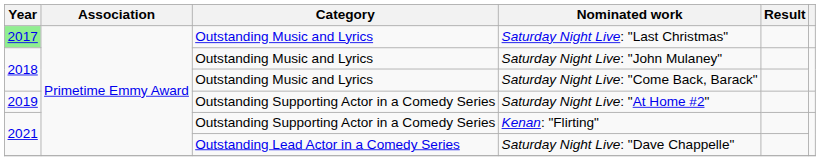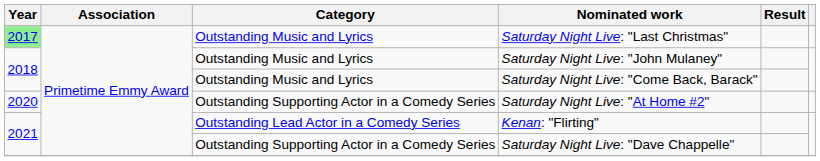 <table class="wikitable unsortable">
 <tr>
 <th>Year</th>
 <th>Association</th>
 <th>Category</th>
 <th>Nominated work</th>
 <th>Result</th>
 <th class=unsortable></th>
 </tr>
 <tr>
 <td style="background: lightgreen;"><a href='#'>2017</a></td>
 <td rowspan=6><a href='#'>Primetime Emmy Award</a></td>
 <td><a href='#'>Outstanding Music and Lyrics</a></td>
 <td><em><a href='#'>Saturday Night Live</a></em>: "Last Christmas"</td>
 <td></td>
 <td></td>
 </tr>
 <tr>
 <td rowspan=2><a href='#'>2018</a></td>
 <td>Outstanding Music and Lyrics</td>
 <td><em>Saturday Night Live</em>: "John Mulaney"</td>
 <td></td>
 <td rowspan=2></td>
 </tr>
 <tr>
 <td>Outstanding Music and Lyrics</td>
 <td><em>Saturday Night Live</em>: "Come Back, Barack"</td>
 <td></td>
 </tr>
 <tr>
-<td><a href='#'>2019</a></td>
+<td><a href='#'>2020</a></td>
 <td>Outstanding Supporting Actor in a Comedy Series</td>
 <td><em>Saturday Night Live</em>: "<a href='#'>At Home #2</a>"</td>
 <td></td>
 <td></td>
 </tr>
 <tr>
 <td rowspan=2><a href='#'>2021</a></td>
-<td>Outstanding Supporting Actor in a Comedy Series</td>
+<td><a href='#'>Outstanding Lead Actor in a Comedy Series</a></td>
 <td><em><a href='#'>Kenan</a></em>: "Flirting"</td>
 <td></td>
 <td rowspan=2></td>
 </tr>
 <tr>
-<td><a href='#'>Outstanding Lead Actor in a Comedy Series</a></td>
+<td>Outstanding Supporting Actor in a Comedy Series</td>
 <td><em>Saturday Night Live</em>: "Dave Chappelle"</td>
 <td></td>
 </tr>
 <tr>
 </tr>
 </table>
